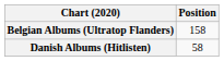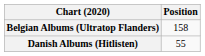 <table class="wikitable sortable plainrowheaders" style="text-align:center">
 <tr>
 <th scope="col">Chart (2020)</th>
 <th scope="col">Position</th>
 </tr>
 <tr>
 <th scope="row">Belgian Albums (Ultratop Flanders)</th>
 <td>158</td>
 </tr>
 <tr>
 <th scope="row">Danish Albums (Hitlisten)</th>
-<td>58</td>
+<td>55</td>
 </tr>
 </table>
